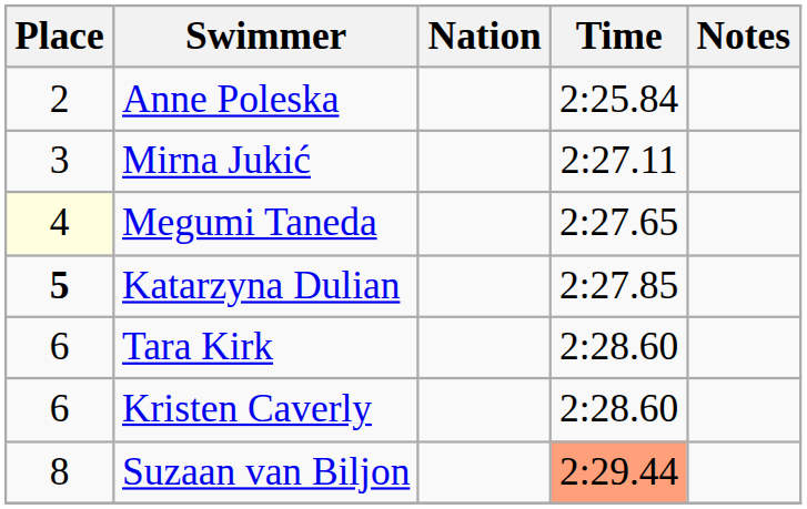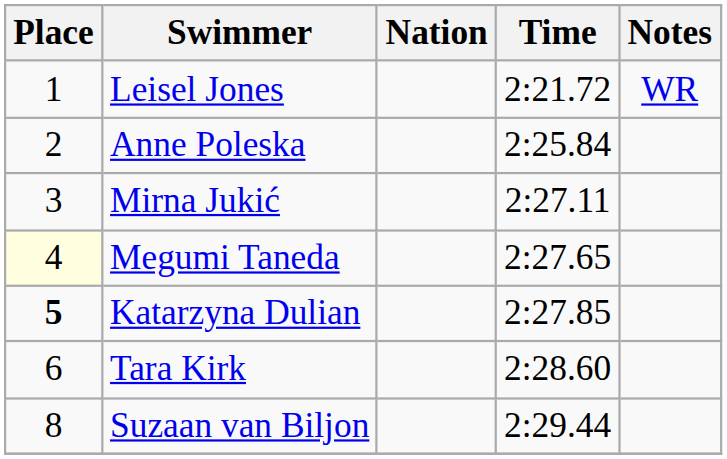 <table class="wikitable sortable" style="text-align:center">
 <tr>
 <th>Place</th>
 <th>Swimmer</th>
 <th>Nation</th>
 <th>Time</th>
 <th>Notes</th>
+</tr>
+<tr>
+<td>1</td>
+<td align=left><a href='#'>Leisel Jones</a></td>
+<td align=left></td>
+<td>2:21.72</td>
+<td><a href='#'>WR</a></td>
 </tr>
 <tr>
 <td>2</td>
 <td align=left><a href='#'>Anne Poleska</a></td>
 <td align=left></td>
 <td>2:25.84</td>
 <td></td>
 </tr>
 <tr>
 <td>3</td>
 <td align=left><a href='#'>Mirna Jukić</a></td>
 <td align=left></td>
 <td>2:27.11</td>
 <td></td>
 </tr>
 <tr>
 <td style="background: lightyellow;">4</td>
 <td align=left><a href='#'>Megumi Taneda</a></td>
 <td align=left></td>
 <td>2:27.65</td>
 <td></td>
 </tr>
 <tr>
 <td><strong>5</strong></td>
 <td align=left><a href='#'>Katarzyna Dulian</a></td>
 <td align=left></td>
 <td>2:27.85</td>
 <td></td>
 </tr>
 <tr>
 <td>6</td>
 <td align=left><a href='#'>Tara Kirk</a></td>
 <td align=left></td>
 <td>2:28.60</td>
 <td></td>
 </tr>
 <tr>
-<td>6</td>
-<td align=left><a href='#'>Kristen Caverly</a></td>
-<td align=left></td>
-<td>2:28.60</td>
-<td></td>
-</tr>
-<tr>
 <td>8</td>
 <td align=left><a href='#'>Suzaan van Biljon</a></td>
 <td align=left></td>
-<td style="background: lightsalmon;">2:29.44</td>
+<td>2:29.44</td>
 <td></td>
 </tr>
 <tr>
 </tr>
 </table>
